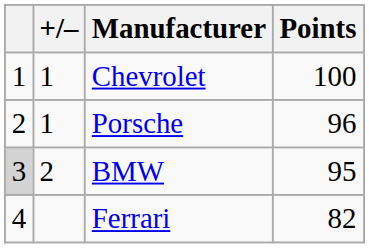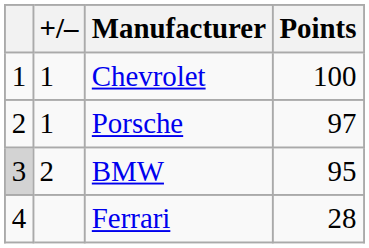 <table class="wikitable" style="font-size: 95%;">
 <tr>
 <th scope="col"></th>
 <th scope="col">+/–</th>
 <th scope="col">Manufacturer</th>
 <th scope="col">Points</th>
 </tr>
 <tr>
 <td align=center>1</td>
 <td align="left"> 1</td>
 <td> <a href='#'>Chevrolet</a></td>
 <td align=right>100</td>
 </tr>
 <tr>
 <td align=center>2</td>
 <td align="left"> 1</td>
 <td> <a href='#'>Porsche</a></td>
-<td align=right>96</td>
+<td align=right>97</td>
 </tr>
 <tr>
 <td align=center style="background: lightgrey;">3</td>
 <td align="left"> 2</td>
 <td> <a href='#'>BMW</a></td>
 <td align=right>95</td>
 </tr>
 <tr>
 <td align=center>4</td>
 <td align="left"></td>
 <td> <a href='#'>Ferrari</a></td>
-<td align=right>82</td>
+<td align=right>28</td>
 </tr>
 </table>
